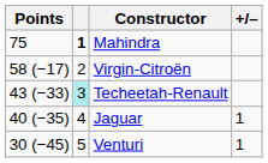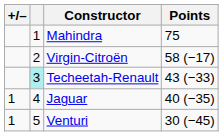 <table class="wikitable" style="font-size: 85%">
 <tr>
-<th scope="col">Points</th>
+<th scope="col">+/–</th>
 <th scope="col"></th>
 <th scope="col">Constructor</th>
-<th scope="col">+/–</th>
+<th scope="col">Points</th>
 </tr>
 <tr>
+<td align="left"></td>
+<td align="center">1</td>
+<td> <a href='#'>Mahindra</a></td>
 <td align="left">75</td>
-<td align="center"><strong>1</strong></td>
-<td> <a href='#'>Mahindra</a></td>
-<td align="left"></td>
 </tr>
 <tr>
-<td align="left">58 (−17)</td>
+<td align="left"></td>
 <td align="center">2</td>
 <td> <a href='#'>Virgin-Citroën</a></td>
-<td align="left"></td>
+<td align="left">58 (−17)</td>
 </tr>
 <tr>
-<td align="left">43 (−33)</td>
+<td align="left"></td>
 <td align="center" style="background: paleturquoise;">3</td>
 <td> <a href='#'>Techeetah-Renault</a></td>
-<td align="left"></td>
+<td align="left">43 (−33)</td>
 </tr>
 <tr>
-<td align="left">40 (−35)</td>
+<td align="left"> 1</td>
 <td align="center">4</td>
 <td> <a href='#'>Jaguar</a></td>
-<td align="left"> 1</td>
+<td align="left">40 (−35)</td>
 </tr>
 <tr>
-<td align="left">30 (−45)</td>
+<td align="left"> 1</td>
 <td align="center">5</td>
 <td> <a href='#'>Venturi</a></td>
-<td align="left"> 1</td>
+<td align="left">30 (−45)</td>
 </tr>
 </table>
